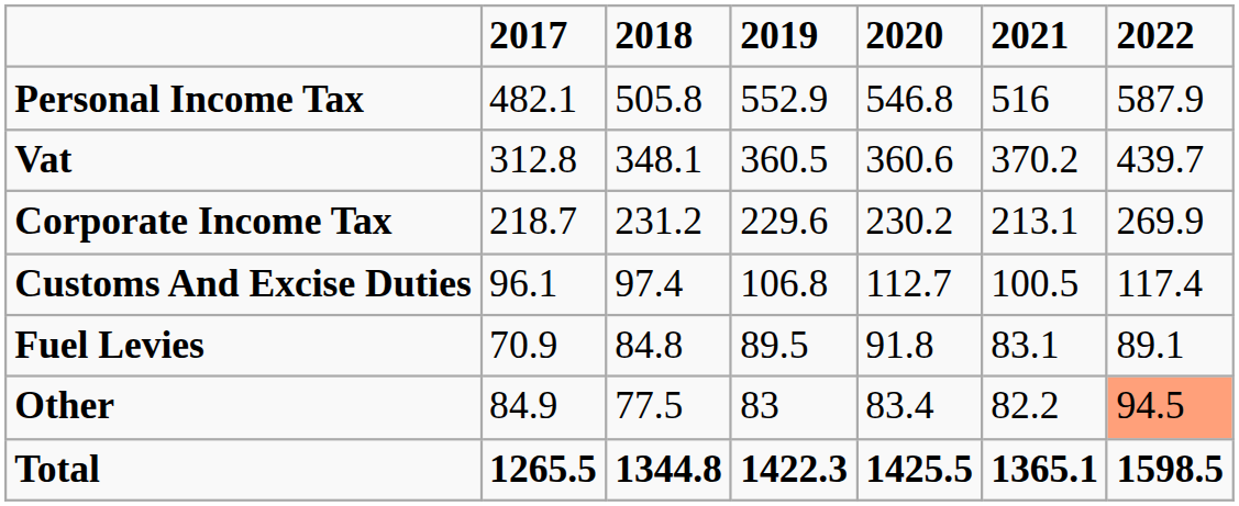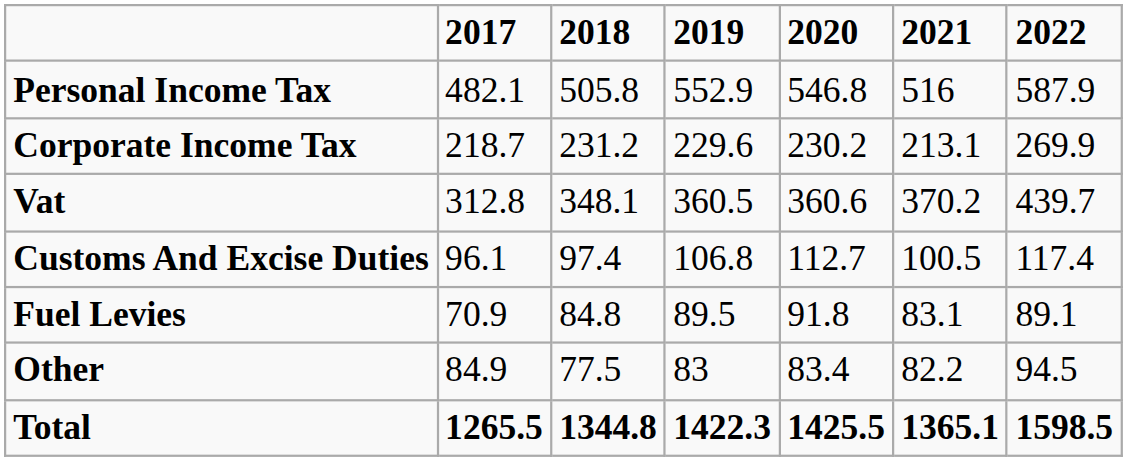 <table class="wikitable">
 <tr>
 <td></td>
 <td><strong>2017</strong></td>
 <td><strong>2018</strong></td>
 <td><strong>2019</strong></td>
 <td><strong>2020</strong></td>
 <td><strong>2021</strong></td>
 <td><strong>2022</strong></td>
 </tr>
 <tr>
 <td><strong>Personal Income Tax</strong></td>
 <td>482.1</td>
 <td>505.8</td>
 <td>552.9</td>
 <td>546.8</td>
 <td>516</td>
 <td>587.9</td>
 </tr>
 <tr>
+<td><strong>Corporate Income Tax</strong></td>
+<td>218.7</td>
+<td>231.2</td>
+<td>229.6</td>
+<td>230.2</td>
+<td>213.1</td>
+<td>269.9</td>
+</tr>
+<tr>
 <td><strong>Vat</strong></td>
 <td>312.8</td>
 <td>348.1</td>
 <td>360.5</td>
 <td>360.6</td>
 <td>370.2</td>
 <td>439.7</td>
-</tr>
-<tr>
-<td><strong>Corporate Income Tax</strong></td>
-<td>218.7</td>
-<td>231.2</td>
-<td>229.6</td>
-<td>230.2</td>
-<td>213.1</td>
-<td>269.9</td>
 </tr>
 <tr>
 <td><strong>Customs And Excise Duties</strong></td>
 <td>96.1</td>
 <td>97.4</td>
 <td>106.8</td>
 <td>112.7</td>
 <td>100.5</td>
 <td>117.4</td>
 </tr>
 <tr>
 <td><strong>Fuel Levies</strong></td>
 <td>70.9</td>
 <td>84.8</td>
 <td>89.5</td>
 <td>91.8</td>
 <td>83.1</td>
 <td>89.1</td>
 </tr>
 <tr>
 <td><strong>Other</strong></td>
 <td>84.9</td>
 <td>77.5</td>
 <td>83</td>
 <td>83.4</td>
 <td>82.2</td>
-<td style="background: lightsalmon;">94.5</td>
+<td>94.5</td>
 </tr>
 <tr>
 <td><strong>Total</strong></td>
 <td><strong>1265.5</strong></td>
 <td><strong>1344.8</strong></td>
 <td><strong>1422.3</strong></td>
 <td><strong>1425.5</strong></td>
 <td><strong>1365.1</strong></td>
 <td><strong>1598.5</strong></td>
 </tr>
 </table>
